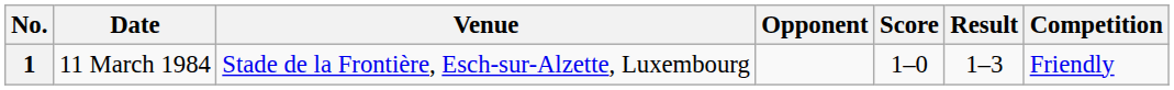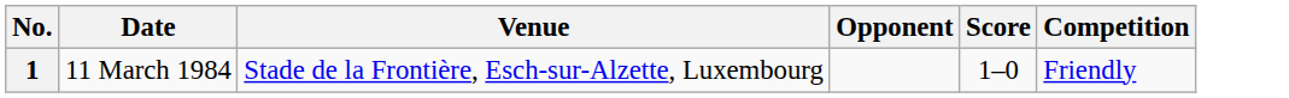 <table class="wikitable plainrowheaders">
 <tr>
 <th scope="col">No.</th>
 <th scope="col" data-sort-type="date">Date</th>
 <th scope="col">Venue</th>
 <th scope="col">Opponent</th>
 <th scope="col">Score</th>
-<th scope="col">Result</th>
 <th scope="col">Competition</th>
 </tr>
 <tr>
 <th scope="row" style="text-align:center">1</th>
 <td>11 March 1984</td>
 <td><a href='#'>Stade de la Frontière</a>, <a href='#'>Esch-sur-Alzette</a>, Luxembourg</td>
 <td></td>
 <td style="text-align:center">1–0</td>
-<td style="text-align:center">1–3</td>
 <td><a href='#'>Friendly</a></td>
 </tr>
 </table>
